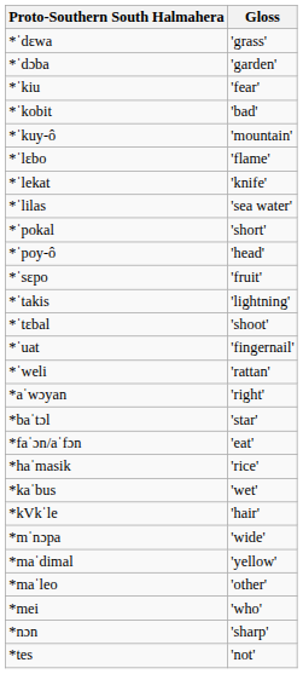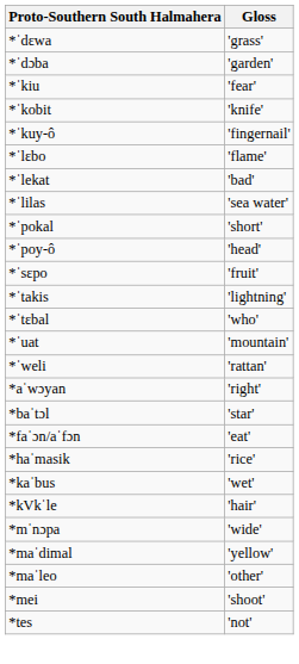 <table class=wikitable>
 <tr>
 <th>Proto-Southern South Halmahera</th>
 <th>Gloss</th>
 </tr>
 <tr>
 <td>*ˈdɛwa</td>
 <td>'grass'</td>
 </tr>
 <tr>
 <td>*ˈdɔba</td>
 <td>'garden'</td>
 </tr>
 <tr>
 <td>*ˈkiu</td>
 <td>'fear'</td>
 </tr>
 <tr>
 <td>*ˈkobit</td>
-<td>'bad'</td>
+<td>'knife'</td>
 </tr>
 <tr>
 <td>*ˈkuy-ô</td>
-<td>'mountain'</td>
+<td>'fingernail'</td>
 </tr>
 <tr>
 <td>*ˈlɛbo</td>
 <td>'flame'</td>
 </tr>
 <tr>
 <td>*ˈlekat</td>
-<td>'knife'</td>
+<td>'bad'</td>
 </tr>
 <tr>
 <td>*ˈlilas</td>
 <td>'sea water'</td>
 </tr>
 <tr>
 <td>*ˈpokal</td>
 <td>'short'</td>
 </tr>
 <tr>
 <td>*ˈpoy-ô</td>
 <td>'head'</td>
 </tr>
 <tr>
 <td>*ˈsɛpo</td>
 <td>'fruit'</td>
 </tr>
 <tr>
 <td>*ˈtakis</td>
 <td>'lightning'</td>
 </tr>
 <tr>
 <td>*ˈtɛbal</td>
-<td>'shoot'</td>
+<td>'who'</td>
 </tr>
 <tr>
 <td>*ˈuat</td>
-<td>'fingernail'</td>
+<td>'mountain'</td>
 </tr>
 <tr>
 <td>*ˈweli</td>
 <td>'rattan'</td>
 </tr>
 <tr>
 <td>*aˈwɔyan</td>
 <td>'right'</td>
 </tr>
 <tr>
 <td>*baˈtɔl</td>
 <td>'star'</td>
 </tr>
 <tr>
 <td>*faˈɔn/aˈfɔn</td>
 <td>'eat'</td>
 </tr>
 <tr>
 <td>*haˈmasik</td>
 <td>'rice'</td>
 </tr>
 <tr>
 <td>*kaˈbus</td>
 <td>'wet'</td>
 </tr>
 <tr>
 <td>*kVkˈle</td>
 <td>'hair'</td>
 </tr>
 <tr>
 <td>*mˈnɔpa</td>
 <td>'wide'</td>
 </tr>
 <tr>
 <td>*maˈdimal</td>
 <td>'yellow'</td>
 </tr>
 <tr>
 <td>*maˈleo</td>
 <td>'other'</td>
 </tr>
 <tr>
 <td>*mei</td>
-<td>'who'</td>
-</tr>
-<tr>
-<td>*nɔn</td>
-<td>'sharp'</td>
+<td>'shoot'</td>
 </tr>
 <tr>
 <td>*tes</td>
 <td>'not'</td>
 </tr>
 </table>
